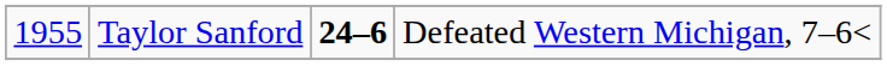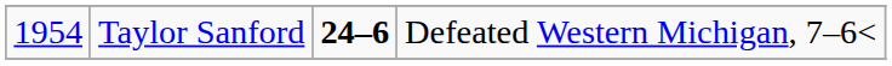 <table class="wikitable sortable">
 <tr>
 </tr>
 <tr>
-<td><a href='#'>1955</a></td>
+<td><a href='#'>1954</a></td>
 <td><a href='#'>Taylor Sanford</a></td>
 <td><strong>24–6</strong></td>
 <td>Defeated <a href='#'>Western Michigan</a>, 7–6<</td>
 </tr>
 <tr>
 </tr>
 </table>
